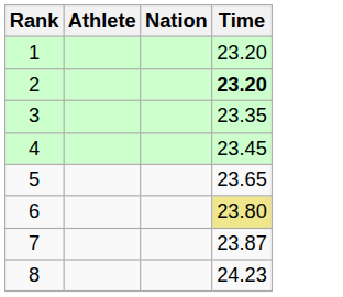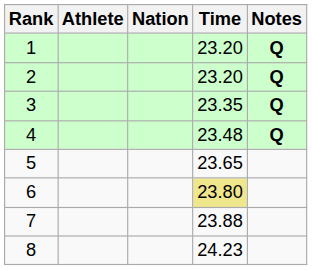 <table class="wikitable sortable" style="text-align:center">
 <tr>
 <th>Rank</th>
 <th>Athlete</th>
 <th>Nation</th>
 <th>Time</th>
+<th>Notes</th>
 </tr>
 <tr bgcolor=#ccffcc>
 <td>1</td>
 <td align=left></td>
 <td align=left></td>
 <td>23.20</td>
+<td><strong>Q</strong></td>
 </tr>
 <tr bgcolor=#ccffcc>
 <td>2</td>
 <td align=left></td>
 <td align=left></td>
-<td><strong>23.20</strong></td>
+<td>23.20</td>
+<td><strong>Q</strong></td>
 </tr>
 <tr bgcolor=#ccffcc>
 <td>3</td>
 <td align=left></td>
 <td align=left></td>
 <td>23.35</td>
+<td><strong>Q</strong></td>
 </tr>
 <tr bgcolor=#ccffcc>
 <td>4</td>
 <td align=left></td>
 <td align=left></td>
-<td>23.45</td>
+<td>23.48</td>
+<td><strong>Q</strong></td>
 </tr>
 <tr>
 <td>5</td>
 <td align=left></td>
 <td align=left></td>
 <td>23.65</td>
+<td></td>
 </tr>
 <tr>
 <td>6</td>
 <td align=left></td>
 <td align=left></td>
 <td style="background: khaki;">23.80</td>
+<td></td>
 </tr>
 <tr>
 <td>7</td>
 <td align=left></td>
 <td align=left></td>
-<td>23.87</td>
+<td>23.88</td>
+<td></td>
 </tr>
 <tr>
 <td>8</td>
 <td align=left></td>
 <td align=left></td>
 <td>24.23</td>
+<td></td>
 </tr>
 </table>
